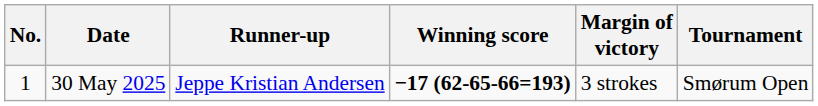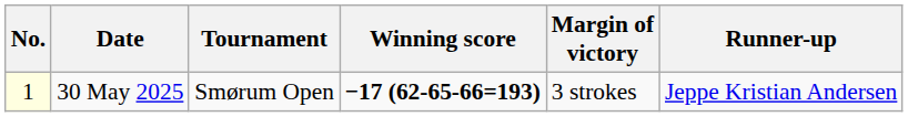 <table class="wikitable" style="font-size:95%;">
 <tr>
 <th>No.</th>
 <th>Date</th>
-<th>Runner-up</th>
+<th>Tournament</th>
 <th>Winning score</th>
 <th>Margin of<br>victory</th>
-<th>Tournament</th>
+<th>Runner-up</th>
 </tr>
 <tr>
-<td align=center>1</td>
+<td align=center style="background: lightyellow;">1</td>
 <td align=right>30 May <a href='#'>2025</a></td>
-<td> <a href='#'>Jeppe Kristian Andersen</a></td>
+<td>Smørum Open</td>
 <td><strong>−17 (62-65-66=193)</strong></td>
 <td>3 strokes</td>
-<td>Smørum Open</td>
+<td> <a href='#'>Jeppe Kristian Andersen</a></td>
 </tr>
 </table>
